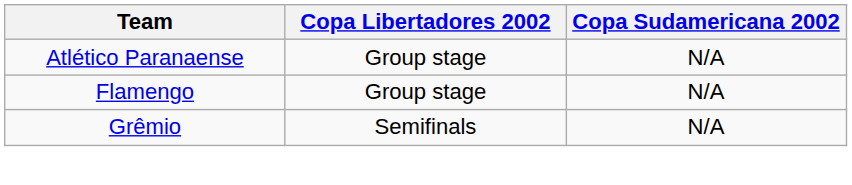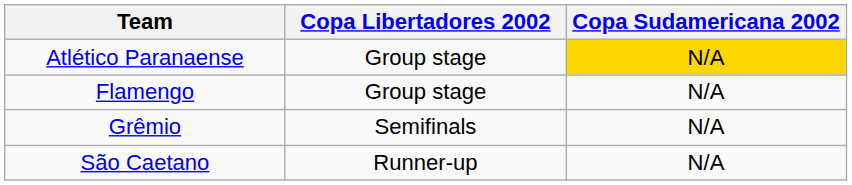 <table class="wikitable">
 <tr>
 <th width= 33%>Team</th>
 <th width= 33%><a href='#'>Copa Libertadores 2002</a></th>
 <th width= 33%><a href='#'>Copa Sudamericana 2002</a></th>
 </tr>
 <tr align="center">
 <td><a href='#'>Atlético Paranaense</a></td>
 <td>Group stage</td>
-<td>N/A</td>
+<td style="background: gold;">N/A</td>
 </tr>
 <tr align="center">
 <td><a href='#'>Flamengo</a></td>
 <td>Group stage</td>
 <td>N/A</td>
 </tr>
 <tr align="center">
 <td><a href='#'>Grêmio</a></td>
 <td>Semifinals</td>
 <td>N/A</td>
 </tr>
+<tr align="center">
+<td><a href='#'>São Caetano</a></td>
+<td>Runner-up</td>
+<td>N/A</td>
+</tr>
 </table>
